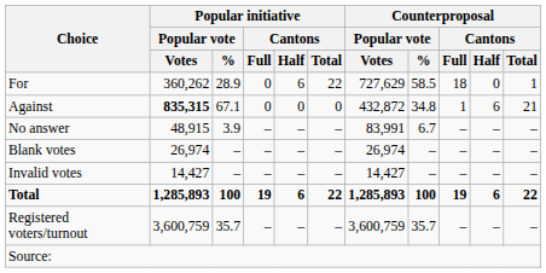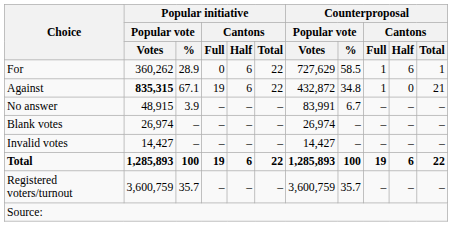 <table class=wikitable style=text-align:right>
 <tr>
 <th rowspan=3>Choice</th>
 <th colspan=5>Popular initiative</th>
 <th colspan=5>Counterproposal</th>
 </tr>
 <tr>
 <th colspan=2>Popular vote</th>
 <th colspan=3>Cantons</th>
 <th colspan=2>Popular vote</th>
 <th colspan=3>Cantons</th>
 </tr>
 <tr>
 <th>Votes</th>
 <th>%</th>
 <th>Full</th>
 <th>Half</th>
 <th>Total</th>
 <th>Votes</th>
 <th>%</th>
 <th>Full</th>
 <th>Half</th>
 <th>Total</th>
 </tr>
 <tr>
 <td align=left>For</td>
 <td>360,262</td>
 <td>28.9</td>
 <td>0</td>
 <td>6</td>
 <td>22</td>
 <td>727,629</td>
 <td>58.5</td>
-<td>18</td>
-<td>0</td>
+<td>1</td>
+<td>6</td>
 <td>1</td>
 </tr>
 <tr>
 <td align=left>Against</td>
 <td><strong>835,315</strong></td>
 <td>67.1</td>
-<td>0</td>
-<td>0</td>
-<td>0</td>
+<td>19</td>
+<td>6</td>
+<td>22</td>
 <td>432,872</td>
 <td>34.8</td>
 <td>1</td>
-<td>6</td>
+<td>0</td>
 <td>21</td>
 </tr>
 <tr>
 <td align=left>No answer</td>
 <td>48,915</td>
 <td>3.9</td>
 <td>–</td>
 <td>–</td>
 <td>–</td>
 <td>83,991</td>
 <td>6.7</td>
 <td>–</td>
 <td>–</td>
 <td>–</td>
 </tr>
 <tr>
 <td align=left>Blank votes</td>
 <td>26,974</td>
 <td>–</td>
 <td>–</td>
 <td>–</td>
 <td>–</td>
 <td>26,974</td>
 <td>–</td>
 <td>–</td>
 <td>–</td>
 <td>–</td>
 </tr>
 <tr>
 <td align=left>Invalid votes</td>
 <td>14,427</td>
 <td>–</td>
 <td>–</td>
 <td>–</td>
 <td>–</td>
 <td>14,427</td>
 <td>–</td>
 <td>–</td>
 <td>–</td>
 <td>–</td>
 </tr>
 <tr>
 <td align=left><strong>Total</strong></td>
 <td><strong>1,285,893</strong></td>
 <td><strong>100</strong></td>
 <td><strong>19</strong></td>
 <td><strong>6</strong></td>
 <td><strong>22</strong></td>
 <td><strong>1,285,893</strong></td>
 <td><strong>100</strong></td>
 <td><strong>19</strong></td>
 <td><strong>6</strong></td>
 <td><strong>22</strong></td>
 </tr>
 <tr>
 <td align=left>Registered voters/turnout</td>
 <td>3,600,759</td>
 <td>35.7</td>
 <td>–</td>
 <td>–</td>
 <td>–</td>
 <td>3,600,759</td>
 <td>35.7</td>
 <td>–</td>
 <td>–</td>
 <td>–</td>
 </tr>
 <tr>
 <td align=left colspan=11>Source: </td>
 </tr>
 </table>
